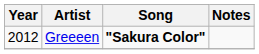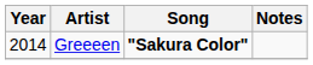 <table class="wikitable sortable">
 <tr>
 <th>Year</th>
 <th>Artist</th>
 <th>Song</th>
 <th class="unsortable">Notes</th>
 </tr>
 <tr>
-<td>2012</td>
+<td>2014</td>
 <td><a href='#'>Greeeen</a></td>
 <td><strong>"Sakura Color"</strong></td>
 <td></td>
 </tr>
 <tr>
 </tr>
 </table>
